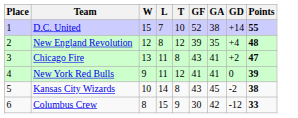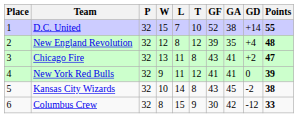 <table class="wikitable">
 <tr>
 <th>Place</th>
 <th style="width:170px;">Team</th>
+<th width="20">P</th>
 <th width="20">W</th>
 <th width="20">L</th>
 <th width="20">T</th>
 <th width="20">GF</th>
 <th width="20">GA</th>
 <th width="25">GD</th>
 <th>Points</th>
 </tr>
 <tr style="background:#ccf;">
 <td>1</td>
 <td><a href='#'>D.C. United</a></td>
+<td>32</td>
 <td>15</td>
 <td>7</td>
 <td>10</td>
 <td>52</td>
 <td>38</td>
 <td>+14</td>
 <td><strong>55</strong></td>
 </tr>
 <tr style="background:#cfc;">
 <td>2</td>
 <td><a href='#'>New England Revolution</a></td>
+<td>32</td>
 <td>12</td>
 <td>8</td>
 <td>12</td>
 <td>39</td>
 <td>35</td>
 <td>+4</td>
 <td><strong>48</strong></td>
 </tr>
 <tr style="background:#cfc;">
 <td>3</td>
 <td><a href='#'>Chicago Fire</a></td>
+<td>32</td>
 <td>13</td>
 <td>11</td>
 <td>8</td>
 <td>43</td>
 <td>41</td>
 <td>+2</td>
 <td><strong>47</strong></td>
 </tr>
 <tr style="background:#cfc;">
 <td>4</td>
 <td><a href='#'>New York Red Bulls</a></td>
+<td>32</td>
 <td>9</td>
 <td>11</td>
 <td>12</td>
 <td>41</td>
 <td>41</td>
 <td>0</td>
 <td><strong>39</strong></td>
 </tr>
 <tr>
 <td>5</td>
 <td><a href='#'>Kansas City Wizards</a></td>
+<td>32</td>
 <td>10</td>
 <td>14</td>
 <td>8</td>
 <td>43</td>
 <td>45</td>
 <td>-2</td>
 <td><strong>38</strong></td>
 </tr>
 <tr>
 <td>6</td>
 <td><a href='#'>Columbus Crew</a></td>
+<td>32</td>
 <td>8</td>
 <td>15</td>
 <td>9</td>
 <td>30</td>
 <td>42</td>
 <td>-12</td>
 <td><strong>33</strong></td>
 </tr>
 </table>
